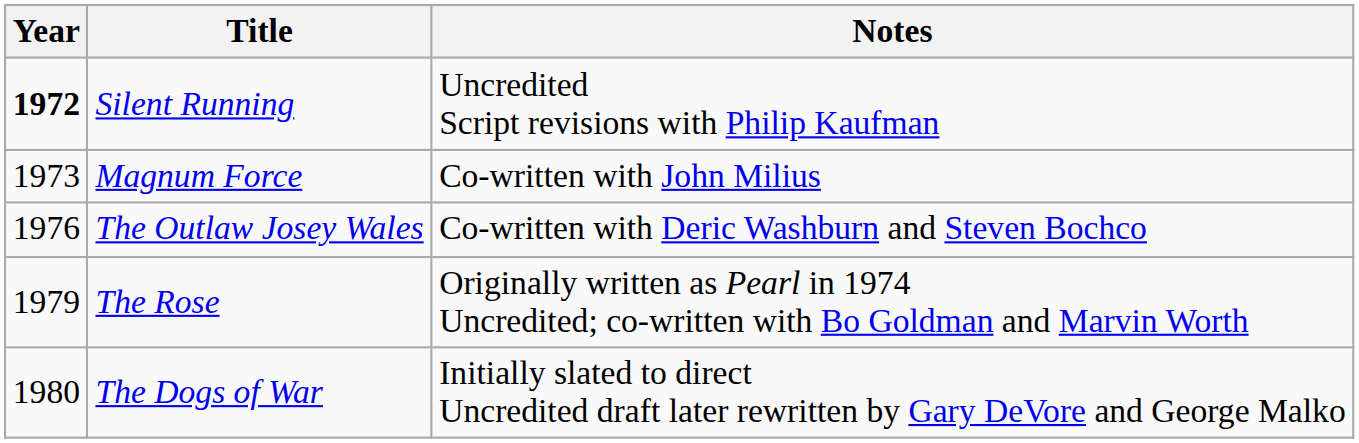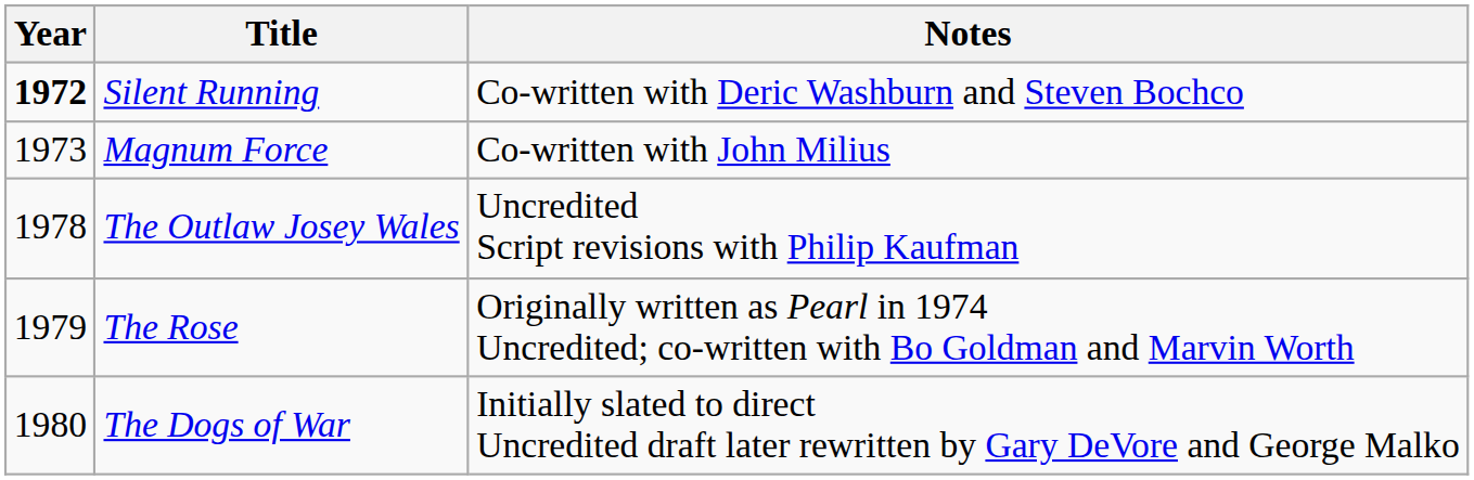 <table class="wikitable unsortable">
 <tr>
 <th>Year</th>
 <th>Title</th>
 <th>Notes</th>
 </tr>
 <tr>
 <td><strong>1972</strong></td>
 <td><em><a href='#'>Silent Running</a></em></td>
-<td>Uncredited<br>Script revisions with <a href='#'>Philip Kaufman</a></td>
+<td>Co-written with <a href='#'>Deric Washburn</a> and <a href='#'>Steven Bochco</a></td>
 </tr>
 <tr>
 <td>1973</td>
 <td><em><a href='#'>Magnum Force</a></em></td>
 <td>Co-written with <a href='#'>John Milius</a></td>
 </tr>
 <tr>
-<td>1976</td>
+<td>1978</td>
 <td><em><a href='#'>The Outlaw Josey Wales</a></em></td>
-<td>Co-written with <a href='#'>Deric Washburn</a> and <a href='#'>Steven Bochco</a></td>
+<td>Uncredited<br>Script revisions with <a href='#'>Philip Kaufman</a></td>
 </tr>
 <tr>
 <td>1979</td>
 <td><em><a href='#'>The Rose</a></em></td>
 <td>Originally written as <em>Pearl</em> in 1974<br>Uncredited; co-written with <a href='#'>Bo Goldman</a> and <a href='#'>Marvin Worth</a></td>
 </tr>
 <tr>
 <td>1980</td>
 <td><em><a href='#'>The Dogs of War</a></em></td>
 <td>Initially slated to direct<br>Uncredited draft later rewritten by <a href='#'>Gary DeVore</a> and George Malko</td>
 </tr>
 </table>
